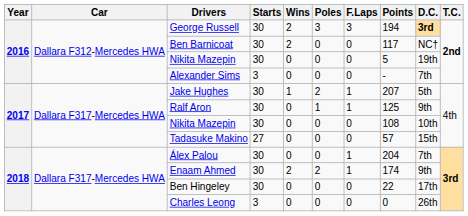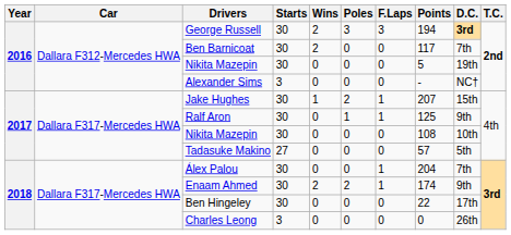 <table class="wikitable" style="font-size:85%">
 <tr>
 <th>Year</th>
 <th>Car</th>
 <th>Drivers</th>
 <th>Starts</th>
 <th>Wins</th>
 <th>Poles</th>
 <th>F.Laps</th>
 <th>Points</th>
 <th>D.C.</th>
 <th>T.C.</th>
 </tr>
 <tr>
 <th rowspan="4"><a href='#'><strong>2016</strong></a></th>
 <td rowspan="4"><a href='#'>Dallara F312</a>-<a href='#'>Mercedes HWA</a></td>
 <td> <a href='#'>George Russell</a></td>
 <td>30</td>
 <td>2</td>
 <td>3</td>
 <td>3</td>
 <td>194</td>
 <td style="background:#FFDF9F;"><strong>3rd</strong></td>
 <td rowspan="4"><strong>2nd</strong></td>
 </tr>
 <tr>
 <td> <a href='#'>Ben Barnicoat</a></td>
 <td>30</td>
 <td>2</td>
 <td>0</td>
 <td>0</td>
 <td>117</td>
-<td>NC†</td>
+<td>7th</td>
 </tr>
 <tr>
 <td> <a href='#'>Nikita Mazepin</a></td>
 <td>30</td>
 <td>0</td>
 <td>0</td>
 <td>0</td>
 <td>5</td>
 <td>19th</td>
 </tr>
 <tr>
 <td> <a href='#'>Alexander Sims</a></td>
 <td>3</td>
 <td>0</td>
 <td>0</td>
 <td>0</td>
 <td>-</td>
-<td>7th</td>
+<td>NC†</td>
 </tr>
 <tr>
 <th rowspan="4"><a href='#'><strong>2017</strong></a></th>
 <td rowspan=4><a href='#'>Dallara F317</a>-<a href='#'>Mercedes HWA</a></td>
 <td> <a href='#'>Jake Hughes</a></td>
 <td>30</td>
 <td>1</td>
 <td>2</td>
 <td>1</td>
 <td>207</td>
-<td>5th</td>
+<td>15th</td>
 <td rowspan=4>4th</td>
 </tr>
 <tr>
 <td> <a href='#'>Ralf Aron</a></td>
 <td>30</td>
 <td>0</td>
 <td>1</td>
 <td>1</td>
 <td>125</td>
 <td>9th</td>
 </tr>
 <tr>
 <td> <a href='#'>Nikita Mazepin</a></td>
 <td>30</td>
 <td>0</td>
 <td>0</td>
 <td>0</td>
 <td>108</td>
 <td>10th</td>
 </tr>
 <tr>
 <td> <a href='#'>Tadasuke Makino</a></td>
 <td>27</td>
 <td>0</td>
 <td>0</td>
 <td>0</td>
 <td>57</td>
-<td>15th</td>
+<td>5th</td>
 </tr>
 <tr>
 <th rowspan="4"><a href='#'><strong>2018</strong></a></th>
 <td rowspan=4><a href='#'>Dallara F317</a>-<a href='#'>Mercedes HWA</a></td>
 <td> <a href='#'>Álex Palou</a></td>
 <td>30</td>
 <td>0</td>
 <td>0</td>
 <td>1</td>
 <td>204</td>
 <td>7th</td>
 <td rowspan=4 style="background:#FFDF9F;"><strong>3rd</strong></td>
 </tr>
 <tr>
 <td> <a href='#'>Enaam Ahmed</a></td>
 <td>30</td>
 <td>2</td>
 <td>2</td>
 <td>1</td>
 <td>174</td>
 <td>9th</td>
 </tr>
 <tr>
 <td> Ben Hingeley</td>
 <td>30</td>
 <td>0</td>
 <td>0</td>
 <td>0</td>
 <td>22</td>
 <td>17th</td>
 </tr>
 <tr>
 <td> <a href='#'>Charles Leong</a></td>
 <td>3</td>
 <td>0</td>
 <td>0</td>
 <td>0</td>
 <td>0</td>
 <td>26th</td>
 </tr>
 </table>
